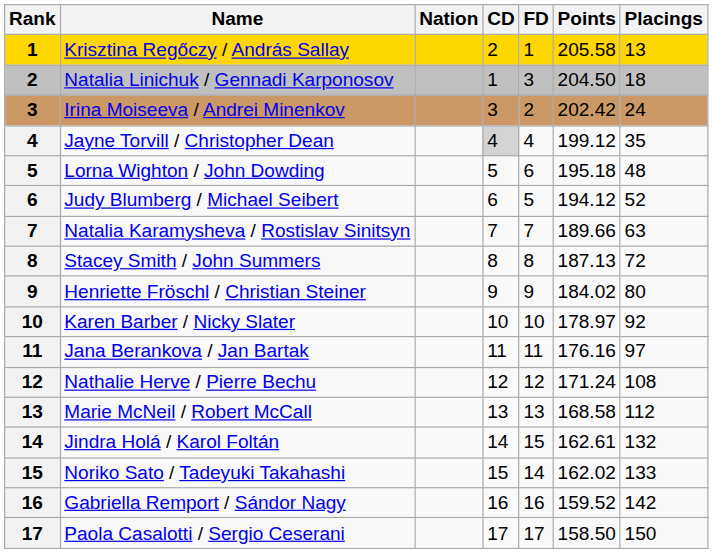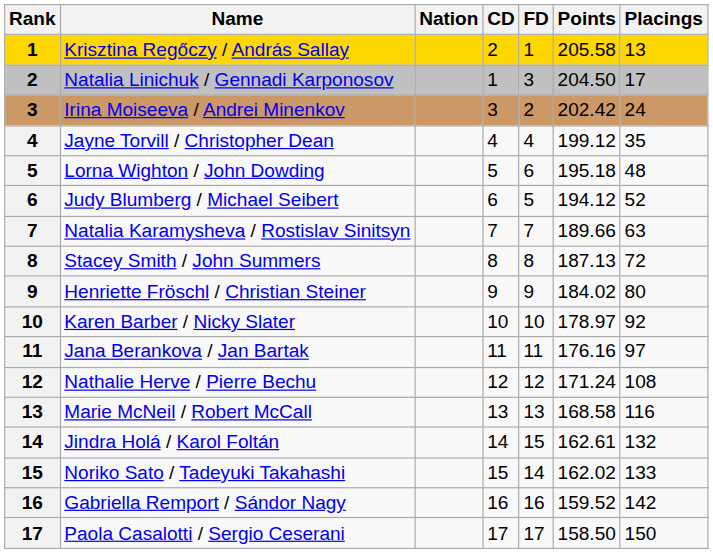 <table class="wikitable">
 <tr>
 <th>Rank</th>
 <th>Name</th>
 <th>Nation</th>
 <th>CD</th>
 <th>FD</th>
 <th>Points</th>
 <th>Placings</th>
 </tr>
 <tr bgcolor=gold>
 <td align=center><strong>1</strong></td>
 <td><a href='#'>Krisztina Regőczy</a> / <a href='#'>András Sallay</a></td>
 <td></td>
 <td>2</td>
 <td>1</td>
 <td>205.58</td>
 <td>13</td>
 </tr>
 <tr bgcolor=silver>
 <td align=center><strong>2</strong></td>
 <td><a href='#'>Natalia Linichuk</a> / <a href='#'>Gennadi Karponosov</a></td>
 <td></td>
 <td>1</td>
 <td>3</td>
 <td>204.50</td>
-<td>18</td>
+<td>17</td>
 </tr>
 <tr bgcolor=cc9966>
 <td align=center><strong>3</strong></td>
 <td><a href='#'>Irina Moiseeva</a> / <a href='#'>Andrei Minenkov</a></td>
 <td></td>
 <td>3</td>
 <td>2</td>
 <td>202.42</td>
 <td>24</td>
 </tr>
 <tr>
 <th>4</th>
 <td><a href='#'>Jayne Torvill</a> / <a href='#'>Christopher Dean</a></td>
 <td></td>
-<td style="background: lightgrey;">4</td>
+<td>4</td>
 <td>4</td>
 <td>199.12</td>
 <td>35</td>
 </tr>
 <tr>
 <th>5</th>
 <td><a href='#'>Lorna Wighton</a> / <a href='#'>John Dowding</a></td>
 <td></td>
 <td>5</td>
 <td>6</td>
 <td>195.18</td>
 <td>48</td>
 </tr>
 <tr>
 <th>6</th>
 <td><a href='#'>Judy Blumberg</a> / <a href='#'>Michael Seibert</a></td>
 <td></td>
 <td>6</td>
 <td>5</td>
 <td>194.12</td>
 <td>52</td>
 </tr>
 <tr>
 <th>7</th>
 <td><a href='#'>Natalia Karamysheva</a> / <a href='#'>Rostislav Sinitsyn</a></td>
 <td></td>
 <td>7</td>
 <td>7</td>
 <td>189.66</td>
 <td>63</td>
 </tr>
 <tr>
 <th>8</th>
 <td><a href='#'>Stacey Smith</a> / <a href='#'>John Summers</a></td>
 <td></td>
 <td>8</td>
 <td>8</td>
 <td>187.13</td>
 <td>72</td>
 </tr>
 <tr>
 <th>9</th>
 <td><a href='#'>Henriette Fröschl</a> / <a href='#'>Christian Steiner</a></td>
 <td></td>
 <td>9</td>
 <td>9</td>
 <td>184.02</td>
 <td>80</td>
 </tr>
 <tr>
 <th>10</th>
 <td><a href='#'>Karen Barber</a> / <a href='#'>Nicky Slater</a></td>
 <td></td>
 <td>10</td>
 <td>10</td>
 <td>178.97</td>
 <td>92</td>
 </tr>
 <tr>
 <th>11</th>
 <td><a href='#'>Jana Berankova</a> / <a href='#'>Jan Bartak</a></td>
 <td></td>
 <td>11</td>
 <td>11</td>
 <td>176.16</td>
 <td>97</td>
 </tr>
 <tr>
 <th>12</th>
 <td><a href='#'>Nathalie Herve</a> / <a href='#'>Pierre Bechu</a></td>
 <td></td>
 <td>12</td>
 <td>12</td>
 <td>171.24</td>
 <td>108</td>
 </tr>
 <tr>
 <th>13</th>
 <td><a href='#'>Marie McNeil</a> / <a href='#'>Robert McCall</a></td>
 <td></td>
 <td>13</td>
 <td>13</td>
 <td>168.58</td>
-<td>112</td>
+<td>116</td>
 </tr>
 <tr>
 <th>14</th>
 <td><a href='#'>Jindra Holá</a> / <a href='#'>Karol Foltán</a></td>
 <td></td>
 <td>14</td>
 <td>15</td>
 <td>162.61</td>
 <td>132</td>
 </tr>
 <tr>
 <th>15</th>
 <td><a href='#'>Noriko Sato</a> / <a href='#'>Tadeyuki Takahashi</a></td>
 <td></td>
 <td>15</td>
 <td>14</td>
 <td>162.02</td>
 <td>133</td>
 </tr>
 <tr>
 <th>16</th>
 <td><a href='#'>Gabriella Remport</a> / <a href='#'>Sándor Nagy</a></td>
 <td></td>
 <td>16</td>
 <td>16</td>
 <td>159.52</td>
 <td>142</td>
 </tr>
 <tr>
 <th>17</th>
 <td><a href='#'>Paola Casalotti</a> / <a href='#'>Sergio Ceserani</a></td>
 <td></td>
 <td>17</td>
 <td>17</td>
 <td>158.50</td>
 <td>150</td>
 </tr>
 </table>
